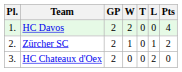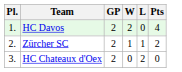 <table class="wikitable">
 <tr>
 <th>Pl.</th>
 <th>Team</th>
 <th>GP</th>
 <th>W</th>
-<th>T</th>
 <th>L</th>
 <th>Pts</th>
 </tr>
 <tr align="center " bgcolor="#e6fae6">
 <td>1.</td>
 <td align="left"><a href='#'>HC Davos</a></td>
 <td>2</td>
 <td>2</td>
 <td>0</td>
-<td>0</td>
 <td>4</td>
 </tr>
 <tr align="center "  bgcolor="#FFFFFF">
 <td>2.</td>
 <td align="left"><a href='#'>Zürcher SC</a></td>
 <td>2</td>
 <td>1</td>
-<td>0</td>
 <td>1</td>
 <td>2</td>
 </tr>
 <tr align="center " bgcolor="#FFFFFF">
 <td>3.</td>
 <td align="left"><a href='#'>HC Chateaux d'Oex</a></td>
 <td>2</td>
 <td>0</td>
-<td>0</td>
 <td>2</td>
 <td>0</td>
 </tr>
 </table>
